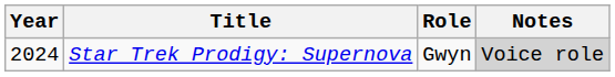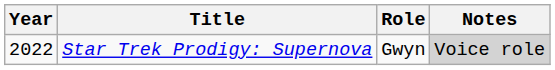 <table class = "wikitable sortable">
 <tr>
 <th>Year</th>
 <th>Title</th>
 <th>Role</th>
 <th class = "unsortable">Notes</th>
 </tr>
 <tr>
-<td>2024</td>
+<td>2022</td>
 <td><em><a href='#'>Star Trek Prodigy: Supernova</a></em></td>
 <td>Gwyn</td>
 <td style="background: lightgrey;">Voice role</td>
 </tr>
 </table>
